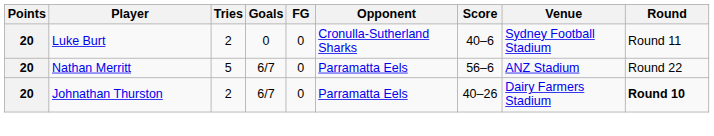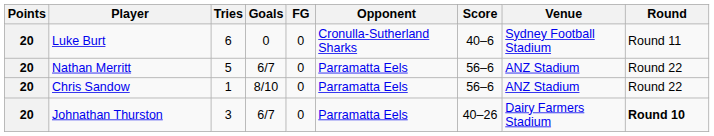 <table class="wikitable" style="text-align:left;">
 <tr>
 <th width=50>Points</th>
 <th width=200>Player</th>
 <th width=30>Tries</th>
 <th width=30>Goals</th>
 <th width=30>FG</th>
 <th width=175>Opponent</th>
 <th width=50>Score</th>
 <th width=150>Venue</th>
 <th width=100>Round</th>
 </tr>
 <tr>
 <th>20</th>
 <td> <a href='#'>Luke Burt</a></td>
-<td align=center>2</td>
+<td align=center>6</td>
 <td align=center>0</td>
 <td align=center>0</td>
 <td><a href='#'>Cronulla-Sutherland Sharks</a></td>
 <td align=center>40–6</td>
 <td><a href='#'>Sydney Football Stadium</a></td>
 <td>Round 11</td>
 </tr>
 <tr>
 <th>20</th>
 <td> <a href='#'>Nathan Merritt</a></td>
 <td align=center>5</td>
 <td align=center>6/7</td>
 <td align=center>0</td>
 <td><a href='#'>Parramatta Eels</a></td>
 <td align=center>56–6</td>
 <td><a href='#'>ANZ Stadium</a></td>
 <td>Round 22</td>
 </tr>
 <tr>
 <th>20</th>
+<td> <a href='#'>Chris Sandow</a></td>
+<td align=center>1</td>
+<td align=center>8/10</td>
+<td align=center>0</td>
+<td><a href='#'>Parramatta Eels</a></td>
+<td align=center>56–6</td>
+<td><a href='#'>ANZ Stadium</a></td>
+<td>Round 22</td>
+</tr>
+<tr>
+<th>20</th>
 <td> <a href='#'>Johnathan Thurston</a></td>
-<td align=center>2</td>
+<td align=center>3</td>
 <td align=center>6/7</td>
 <td align=center>0</td>
 <td><a href='#'>Parramatta Eels</a></td>
 <td align=center>40–26</td>
 <td><a href='#'>Dairy Farmers Stadium</a></td>
 <td><strong>Round 10</strong></td>
 </tr>
 </table>
